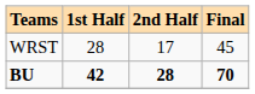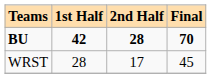 <table class="wikitable" align=right>
 <tr bgcolor=#ffdead align=center>
 <td><strong>Teams</strong></td>
 <td><strong>1st Half</strong></td>
 <td><strong>2nd Half</strong></td>
 <td><strong>Final</strong></td>
 </tr>
 <tr>
+<td><strong>BU</strong></td>
+<td align=center><strong>42</strong></td>
+<td align=center><strong>28</strong></td>
+<td align=center><strong>70</strong></td>
+</tr>
+<tr>
 <td>WRST</td>
 <td align=center>28</td>
 <td align=center>17</td>
 <td align=center>45</td>
 </tr>
 <tr>
-<td><strong>BU</strong></td>
-<td align=center><strong>42</strong></td>
-<td align=center><strong>28</strong></td>
-<td align=center><strong>70</strong></td>
-</tr>
-<tr>
 </tr>
 </table>
